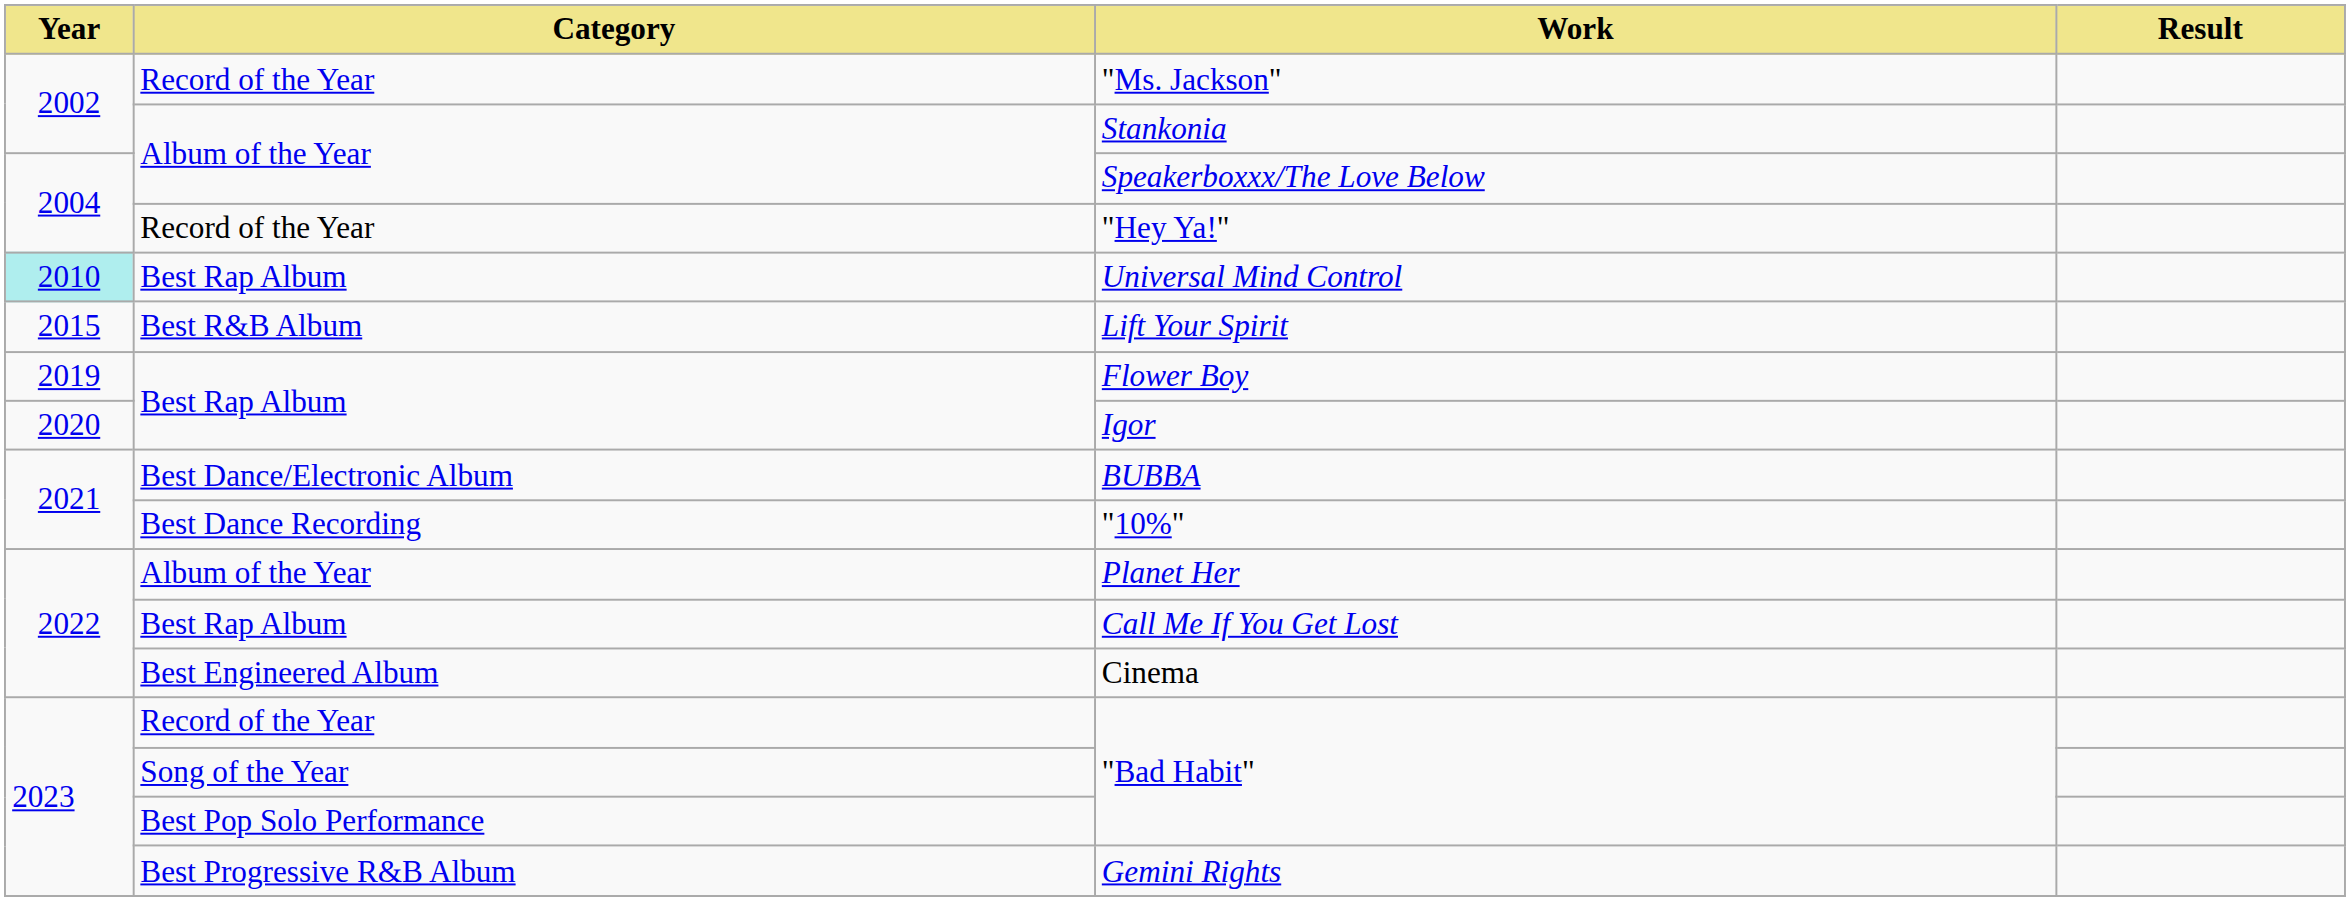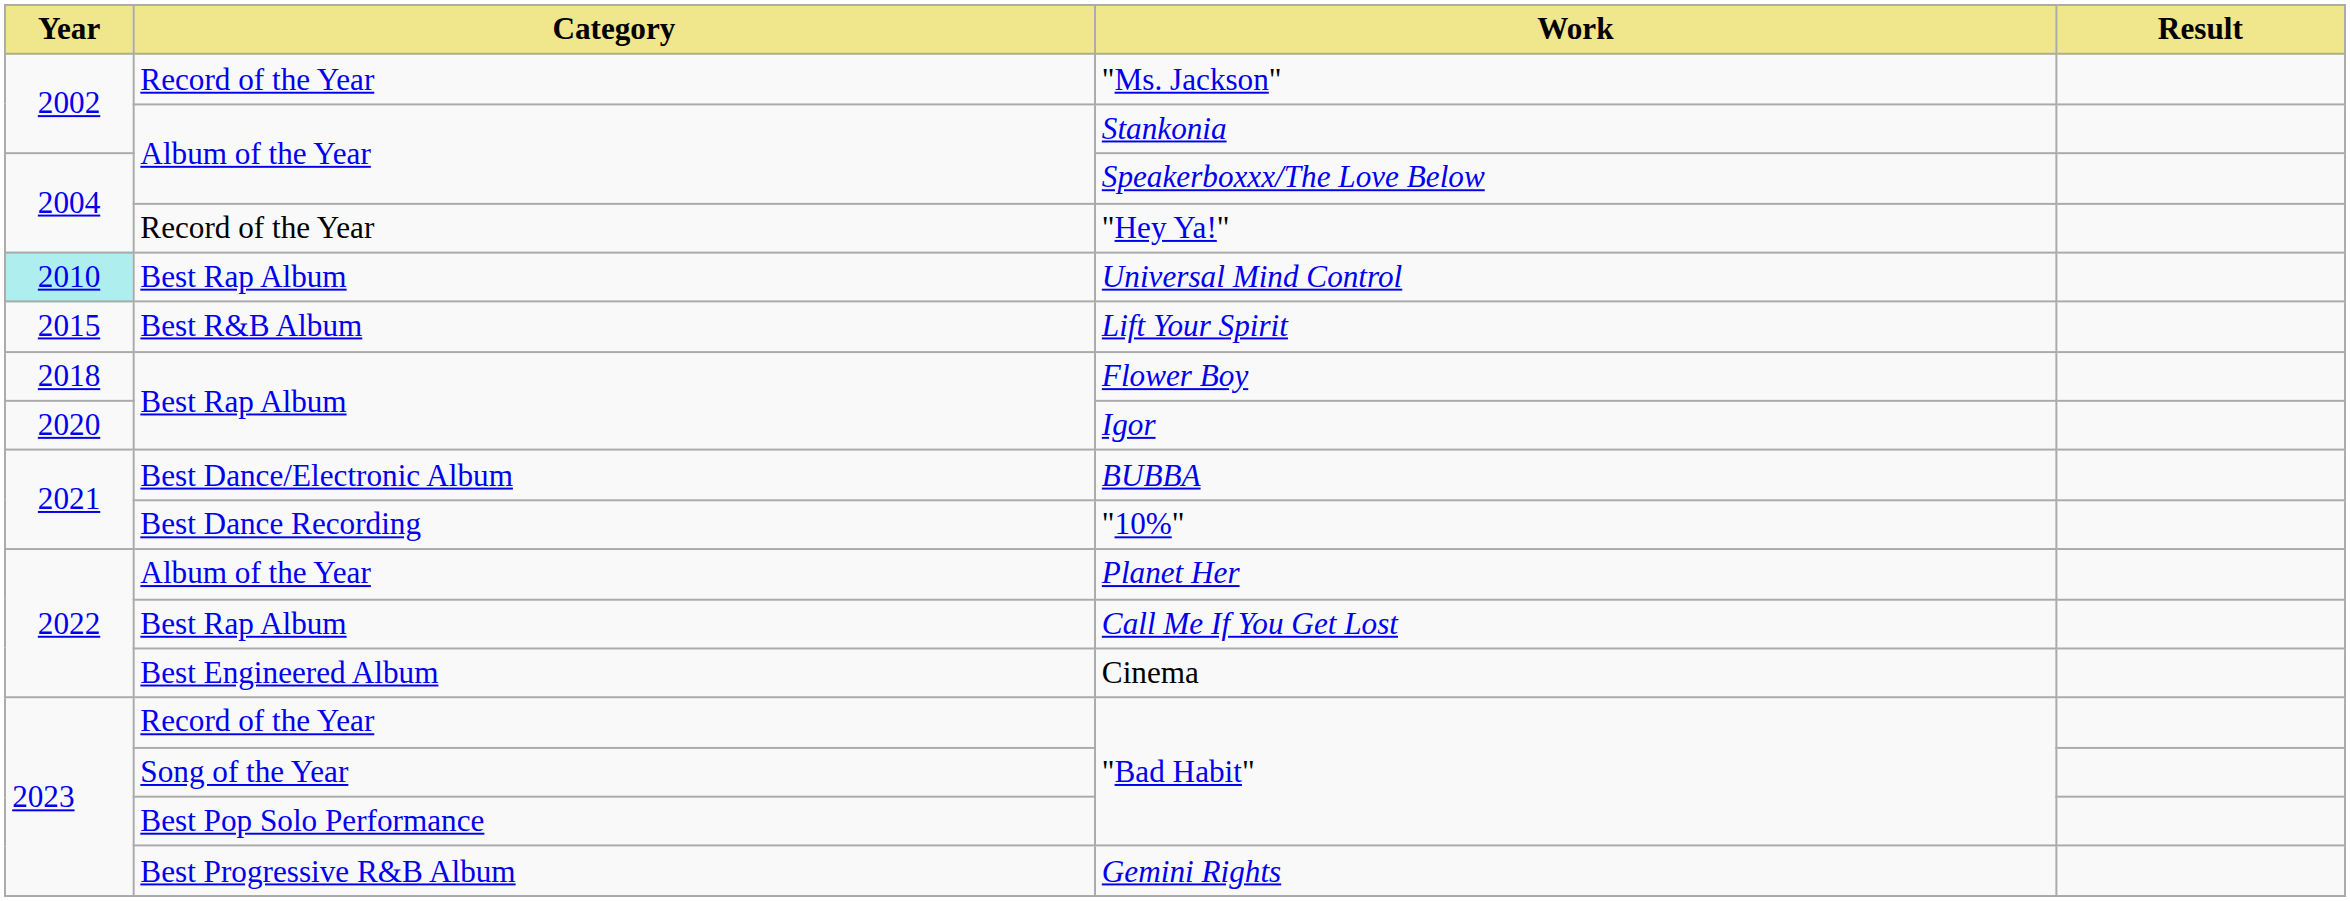 <table class="wikitable" width="95%">
 <tr>
 <th style="background:#F0E68C" width="4%">Year</th>
 <th style="background:#F0E68C" width="30%">Category</th>
 <th style="background:#F0E68C" width="30%">Work</th>
 <th style="background:#F0E68C" width="9%">Result</th>
 </tr>
 <tr>
 <td style="text-align:center;" rowspan=2><a href='#'>2002</a></td>
 <td><a href='#'>Record of the Year</a></td>
 <td>"<a href='#'>Ms. Jackson</a>"</td>
 <td></td>
 </tr>
 <tr>
 <td rowspan=2><a href='#'>Album of the Year</a></td>
 <td><em><a href='#'>Stankonia</a></em></td>
 <td></td>
 </tr>
 <tr>
 <td style="text-align:center;" rowspan=2><a href='#'>2004</a></td>
 <td><em><a href='#'>Speakerboxxx/The Love Below</a></em></td>
 <td></td>
 </tr>
 <tr>
 <td>Record of the Year</td>
 <td>"<a href='#'>Hey Ya!</a>"</td>
 <td></td>
 </tr>
 <tr>
 <td style="background: paleturquoise; text-align:center;" rowspan=1><a href='#'>2010</a></td>
 <td><a href='#'>Best Rap Album</a></td>
 <td><em><a href='#'>Universal Mind Control</a></em></td>
 <td></td>
 </tr>
 <tr>
 <td style="text-align:center;" rowspan=1><a href='#'>2015</a></td>
 <td><a href='#'>Best R&B Album</a></td>
 <td><em><a href='#'>Lift Your Spirit</a></em></td>
 <td></td>
 </tr>
 <tr>
-<td style="text-align:center;" rowspan=1><a href='#'>2019</a></td>
+<td style="text-align:center;" rowspan=1><a href='#'>2018</a></td>
 <td rowspan=2><a href='#'>Best Rap Album</a></td>
 <td><em><a href='#'>Flower Boy</a></em></td>
 <td></td>
 </tr>
 <tr>
 <td style="text-align:center;" rowspan=1><a href='#'>2020</a></td>
 <td><em><a href='#'>Igor</a></em></td>
 <td></td>
 </tr>
 <tr>
 <td style="text-align:center;" rowspan=2><a href='#'>2021</a></td>
 <td><a href='#'>Best Dance/Electronic Album</a></td>
 <td><em><a href='#'>BUBBA</a></em></td>
 <td></td>
 </tr>
 <tr>
 <td><a href='#'>Best Dance Recording</a></td>
 <td>"<a href='#'>10%</a>"</td>
 <td></td>
 </tr>
 <tr>
 <td style="text-align:center;" rowspan=3><a href='#'>2022</a></td>
 <td><a href='#'>Album of the Year</a></td>
 <td><em><a href='#'>Planet Her</a></em></td>
 <td></td>
 </tr>
 <tr>
 <td><a href='#'>Best Rap Album</a></td>
 <td><em><a href='#'>Call Me If You Get Lost</a></em></td>
 <td></td>
 </tr>
 <tr>
 <td><a href='#'>Best Engineered Album</a></td>
 <td>Cinema</td>
 <td></td>
 </tr>
 <tr>
 <td rowspan="4"><a href='#'>2023</a></td>
 <td><a href='#'>Record of the Year</a></td>
 <td rowspan="3">"<a href='#'>Bad Habit</a>"</td>
 <td></td>
 </tr>
 <tr>
 <td><a href='#'>Song of the Year</a></td>
 <td></td>
 </tr>
 <tr>
 <td><a href='#'>Best Pop Solo Performance</a></td>
 <td></td>
 </tr>
 <tr>
 <td><a href='#'>Best Progressive R&B Album</a></td>
 <td><em><a href='#'>Gemini Rights</a></em></td>
 <td></td>
 </tr>
 <tr>
 </tr>
 </table>
